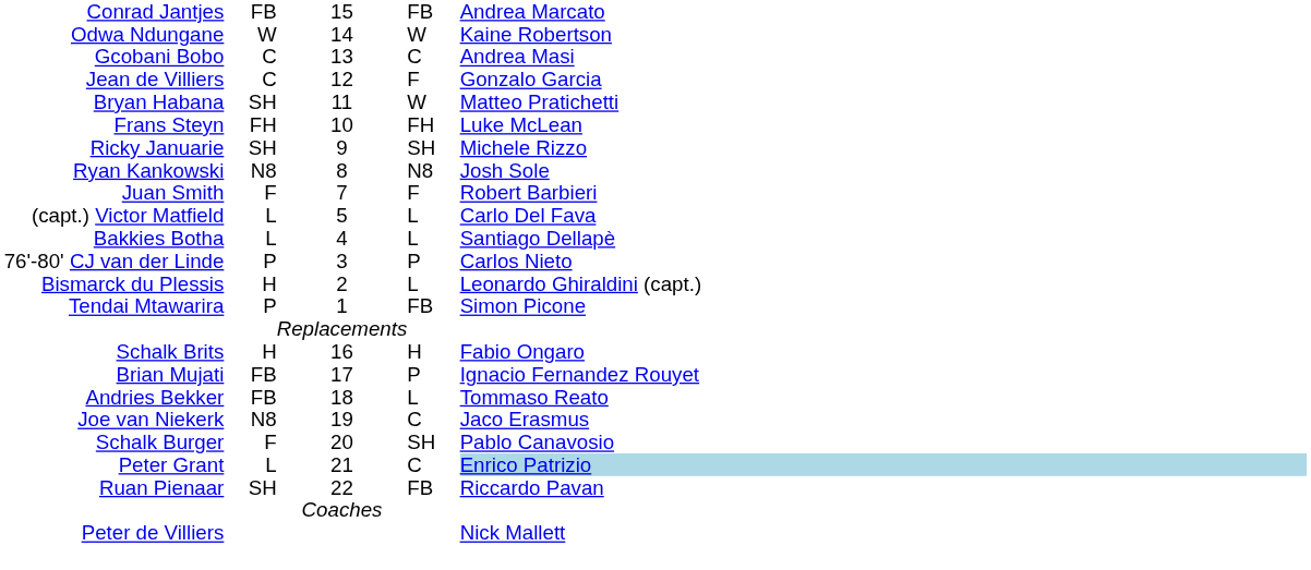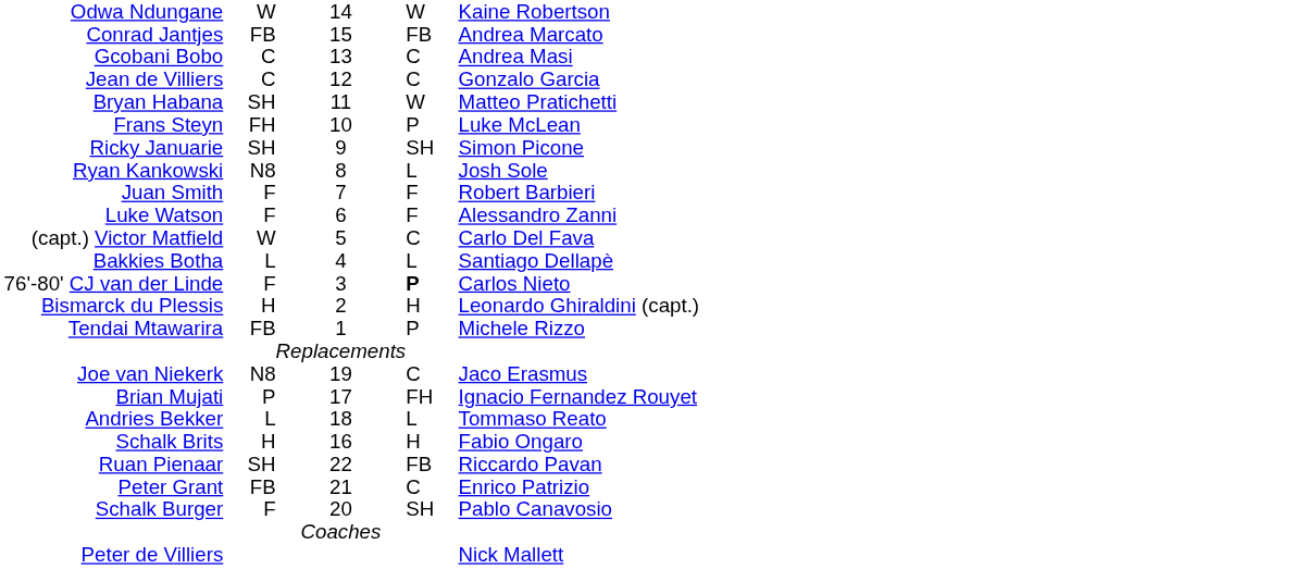 <table width="100%" style="font-size: 90%; " cellspacing="0" cellpadding="0" align=center>
 <tr>
 <td width=41%; text-align=right></td>
 <td width=3%; text-align:right></td>
 <td width=4%; text-align:center></td>
 <td width=3%; text-align:left></td>
 <td width=49%; text-align:left></td>
 </tr>
 <tr>
+<td align=right><a href='#'>Odwa Ndungane</a></td>
+<td align=right>W</td>
+<td align=center>14</td>
+<td>W</td>
+<td><a href='#'>Kaine Robertson</a></td>
+</tr>
+<tr>
 <td align=right> <a href='#'>Conrad Jantjes</a></td>
 <td align=right>FB</td>
 <td align=center>15</td>
 <td>FB</td>
 <td><a href='#'>Andrea Marcato</a> </td>
-</tr>
-<tr>
-<td align=right><a href='#'>Odwa Ndungane</a></td>
-<td align=right>W</td>
-<td align=center>14</td>
-<td>W</td>
-<td><a href='#'>Kaine Robertson</a></td>
 </tr>
 <tr>
 <td align=right><a href='#'>Gcobani Bobo</a></td>
 <td align=right>C</td>
 <td align=center>13</td>
 <td>C</td>
 <td><a href='#'>Andrea Masi</a> </td>
 </tr>
 <tr>
 <td align=right><a href='#'>Jean de Villiers</a></td>
 <td align=right>C</td>
 <td align=center>12</td>
-<td>F</td>
+<td>C</td>
 <td><a href='#'>Gonzalo Garcia</a> </td>
 </tr>
 <tr>
 <td align=right><a href='#'>Bryan Habana</a></td>
 <td align=right>SH</td>
 <td align=center>11</td>
 <td>W</td>
 <td><a href='#'>Matteo Pratichetti</a></td>
 </tr>
 <tr>
 <td align=right><a href='#'>Frans Steyn</a></td>
 <td align=right>FH</td>
 <td align=center>10</td>
-<td>FH</td>
+<td>P</td>
 <td><a href='#'>Luke McLean</a></td>
 </tr>
 <tr>
 <td align=right> <a href='#'>Ricky Januarie</a></td>
 <td align=right>SH</td>
 <td align=center>9</td>
 <td>SH</td>
-<td><a href='#'>Michele Rizzo</a> </td>
+<td><a href='#'>Simon Picone</a> </td>
 </tr>
 <tr>
 <td align=right> <a href='#'>Ryan Kankowski</a></td>
 <td align=right>N8</td>
 <td align=center>8</td>
-<td>N8</td>
+<td>L</td>
 <td><a href='#'>Josh Sole</a></td>
 </tr>
 <tr>
 <td align=right><a href='#'>Juan Smith</a></td>
 <td align=right>F</td>
 <td align=center>7</td>
 <td>F</td>
 <td><a href='#'>Robert Barbieri</a></td>
 </tr>
 <tr>
+<td align=right> <a href='#'>Luke Watson</a></td>
+<td align=right>F</td>
+<td align=center>6</td>
+<td>F</td>
+<td><a href='#'>Alessandro Zanni</a></td>
+</tr>
+<tr>
 <td align=right>(capt.) <a href='#'>Victor Matfield</a></td>
-<td align=right>L</td>
+<td align=right>W</td>
 <td align=center>5</td>
-<td>L</td>
+<td>C</td>
 <td><a href='#'>Carlo Del Fava</a> </td>
 </tr>
 <tr>
 <td align=right> <a href='#'>Bakkies Botha</a></td>
 <td align=right>L</td>
 <td align=center>4</td>
 <td>L</td>
 <td><a href='#'>Santiago Dellapè</a> </td>
 </tr>
 <tr>
 <td align=right> 76'-80'   <a href='#'>CJ van der Linde</a></td>
-<td align=right>P</td>
+<td align=right>F</td>
 <td align=center>3</td>
-<td>P</td>
+<td><strong>P</strong></td>
 <td><a href='#'>Carlos Nieto</a></td>
 </tr>
 <tr>
 <td align=right><a href='#'>Bismarck du Plessis</a></td>
 <td align=right>H</td>
 <td align=center>2</td>
-<td>L</td>
+<td>H</td>
 <td><a href='#'>Leonardo Ghiraldini</a> (capt.) </td>
 </tr>
 <tr>
 <td align=right> <a href='#'>Tendai Mtawarira</a></td>
-<td align=right>P</td>
+<td align=right>FB</td>
 <td align=center>1</td>
-<td>FB</td>
-<td><a href='#'>Simon Picone</a> </td>
+<td>P</td>
+<td><a href='#'>Michele Rizzo</a> </td>
 </tr>
 <tr>
 <td></td>
 <td></td>
 <td align=center><em>Replacements</em></td>
 <td></td>
 <td></td>
 </tr>
 <tr>
+<td align=right> <a href='#'>Joe van Niekerk</a></td>
+<td align=right>N8</td>
+<td align=center>19</td>
+<td>C</td>
+<td><a href='#'>Jaco Erasmus</a> </td>
+</tr>
+<tr>
+<td align=right> <a href='#'>Brian Mujati</a></td>
+<td align=right>P</td>
+<td align=center>17</td>
+<td>FH</td>
+<td><a href='#'>Ignacio Fernandez Rouyet</a> </td>
+</tr>
+<tr>
+<td align=right> <a href='#'>Andries Bekker</a></td>
+<td align=right>L</td>
+<td align=center>18</td>
+<td>L</td>
+<td><a href='#'>Tommaso Reato</a> </td>
+</tr>
+<tr>
 <td align=right> <a href='#'>Schalk Brits</a></td>
 <td align=right>H</td>
 <td align=center>16</td>
 <td>H</td>
 <td><a href='#'>Fabio Ongaro</a> </td>
 </tr>
 <tr>
-<td align=right> <a href='#'>Brian Mujati</a></td>
-<td align=right>FB</td>
-<td align=center>17</td>
-<td>P</td>
-<td><a href='#'>Ignacio Fernandez Rouyet</a> </td>
+<td align=right> <a href='#'>Ruan Pienaar</a></td>
+<td align=right>SH</td>
+<td align=center>22</td>
+<td>FB</td>
+<td><a href='#'>Riccardo Pavan</a> </td>
 </tr>
 <tr>
-<td align=right> <a href='#'>Andries Bekker</a></td>
+<td align=right> <a href='#'>Peter Grant</a></td>
 <td align=right>FB</td>
-<td align=center>18</td>
-<td>L</td>
-<td><a href='#'>Tommaso Reato</a> </td>
-</tr>
-<tr>
-<td align=right> <a href='#'>Joe van Niekerk</a></td>
-<td align=right>N8</td>
-<td align=center>19</td>
+<td align=center>21</td>
 <td>C</td>
-<td><a href='#'>Jaco Erasmus</a> </td>
+<td><a href='#'>Enrico Patrizio</a> </td>
 </tr>
 <tr>
 <td align=right> <a href='#'>Schalk Burger</a></td>
 <td align=right>F</td>
 <td align=center>20</td>
 <td>SH</td>
 <td><a href='#'>Pablo Canavosio</a> </td>
-</tr>
-<tr>
-<td align=right> <a href='#'>Peter Grant</a></td>
-<td align=right>L</td>
-<td align=center>21</td>
-<td>C</td>
-<td style="background: lightblue;"><a href='#'>Enrico Patrizio</a> </td>
-</tr>
-<tr>
-<td align=right> <a href='#'>Ruan Pienaar</a></td>
-<td align=right>SH</td>
-<td align=center>22</td>
-<td>FB</td>
-<td><a href='#'>Riccardo Pavan</a> </td>
 </tr>
 <tr>
 <td></td>
 <td></td>
 <td align=center><em>Coaches</em></td>
 <td></td>
 <td></td>
 </tr>
 <tr>
 <td align=right> <a href='#'>Peter de Villiers</a></td>
 <td></td>
 <td></td>
 <td></td>
 <td><a href='#'>Nick Mallett</a> </td>
 </tr>
 </table>
